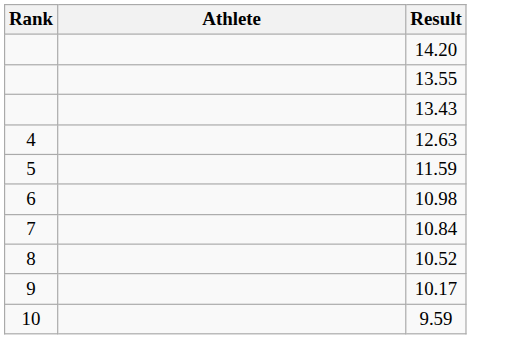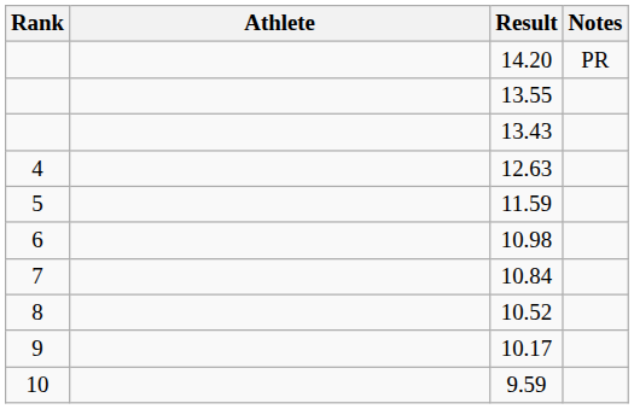 <table class="wikitable" style="text-align:center">
 <tr>
 <th>Rank</th>
 <th Style="width:18em">Athlete</th>
 <th>Result</th>
+<th>Notes</th>
 </tr>
 <tr>
 <td></td>
 <td style="text-align:left"></td>
 <td>14.20</td>
+<td>PR</td>
 </tr>
 <tr>
 <td></td>
 <td style="text-align:left"></td>
 <td>13.55</td>
+<td></td>
 </tr>
 <tr>
 <td></td>
 <td style="text-align:left"></td>
 <td>13.43</td>
+<td></td>
 </tr>
 <tr>
 <td>4</td>
 <td style="text-align:left"></td>
 <td>12.63</td>
+<td></td>
 </tr>
 <tr>
 <td>5</td>
 <td style="text-align:left"></td>
 <td>11.59</td>
+<td></td>
 </tr>
 <tr>
 <td>6</td>
 <td style="text-align:left"></td>
 <td>10.98</td>
+<td></td>
 </tr>
 <tr>
 <td>7</td>
 <td style="text-align:left"></td>
 <td>10.84</td>
+<td></td>
 </tr>
 <tr>
 <td>8</td>
 <td style="text-align:left"></td>
 <td>10.52</td>
+<td></td>
 </tr>
 <tr>
 <td>9</td>
 <td style="text-align:left"></td>
 <td>10.17</td>
+<td></td>
 </tr>
 <tr>
 <td>10</td>
 <td style="text-align:left"></td>
 <td>9.59</td>
+<td></td>
 </tr>
 </table>
